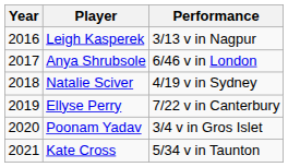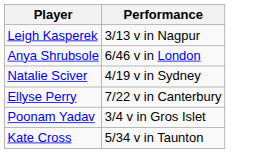 <table class="wikitable">
 <tr>
-<th>Year</th>
 <th>Player</th>
 <th>Performance</th>
 </tr>
 <tr>
-<td>2016</td>
 <td> <a href='#'>Leigh Kasperek</a></td>
 <td>3/13 v  in Nagpur</td>
 </tr>
 <tr>
-<td>2017</td>
 <td> <a href='#'>Anya Shrubsole</a></td>
 <td>6/46 v  in <a href='#'>London</a></td>
 </tr>
 <tr>
-<td>2018</td>
 <td> <a href='#'>Natalie Sciver</a></td>
 <td>4/19 v  in Sydney</td>
 </tr>
 <tr>
-<td>2019</td>
 <td> <a href='#'>Ellyse Perry</a></td>
 <td>7/22 v  in Canterbury</td>
 </tr>
 <tr>
-<td>2020</td>
 <td> <a href='#'>Poonam Yadav</a></td>
 <td>3/4 v  in Gros Islet</td>
 </tr>
 <tr>
-<td>2021</td>
 <td> <a href='#'>Kate Cross</a></td>
 <td>5/34 v  in Taunton</td>
 </tr>
 </table>
